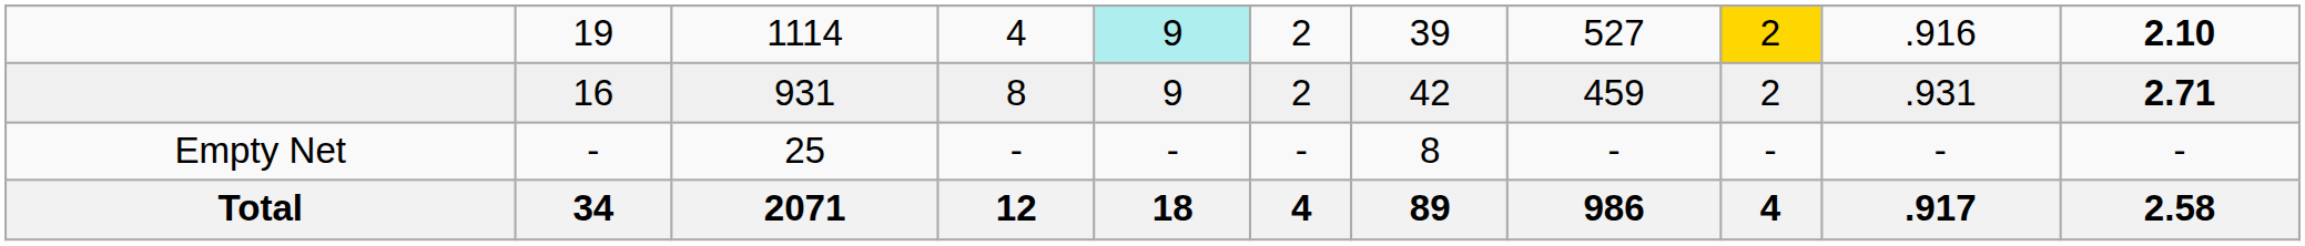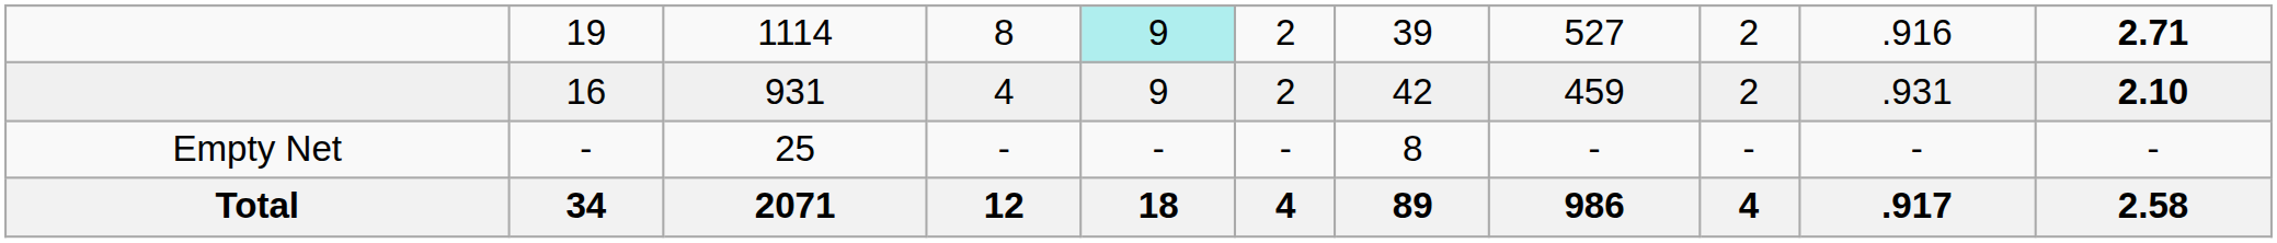 <table class="wikitable sortable" width ="1000">
 <tr align="center">
 </tr>
 <tr align="center">
 <td></td>
 <td>19</td>
 <td>1114</td>
-<td>4</td>
+<td>8</td>
 <td style="background: paleturquoise;">9</td>
 <td>2</td>
 <td>39</td>
 <td>527</td>
-<td style="background: gold;">2</td>
+<td>2</td>
 <td>.916</td>
-<td><strong>2.10</strong></td>
+<td><strong>2.71</strong></td>
 </tr>
 <tr align="center" bgcolor="f0f0f0">
 <td></td>
 <td>16</td>
 <td>931</td>
-<td>8</td>
+<td>4</td>
 <td>9</td>
 <td>2</td>
 <td>42</td>
 <td>459</td>
 <td>2</td>
 <td>.931</td>
-<td><strong>2.71</strong></td>
+<td><strong>2.10</strong></td>
 </tr>
 <tr align="center" bgcolor="">
 <td>Empty Net</td>
 <td>-</td>
 <td>25</td>
 <td>-</td>
 <td>-</td>
 <td>-</td>
 <td>8</td>
 <td>-</td>
 <td>-</td>
 <td>-</td>
 <td>-</td>
 </tr>
 <tr>
 <th>Total</th>
 <th>34</th>
 <th>2071</th>
 <th>12</th>
 <th>18</th>
 <th>4</th>
 <th>89</th>
 <th>986</th>
 <th>4</th>
 <th>.917</th>
 <th>2.58</th>
 </tr>
 </table>
